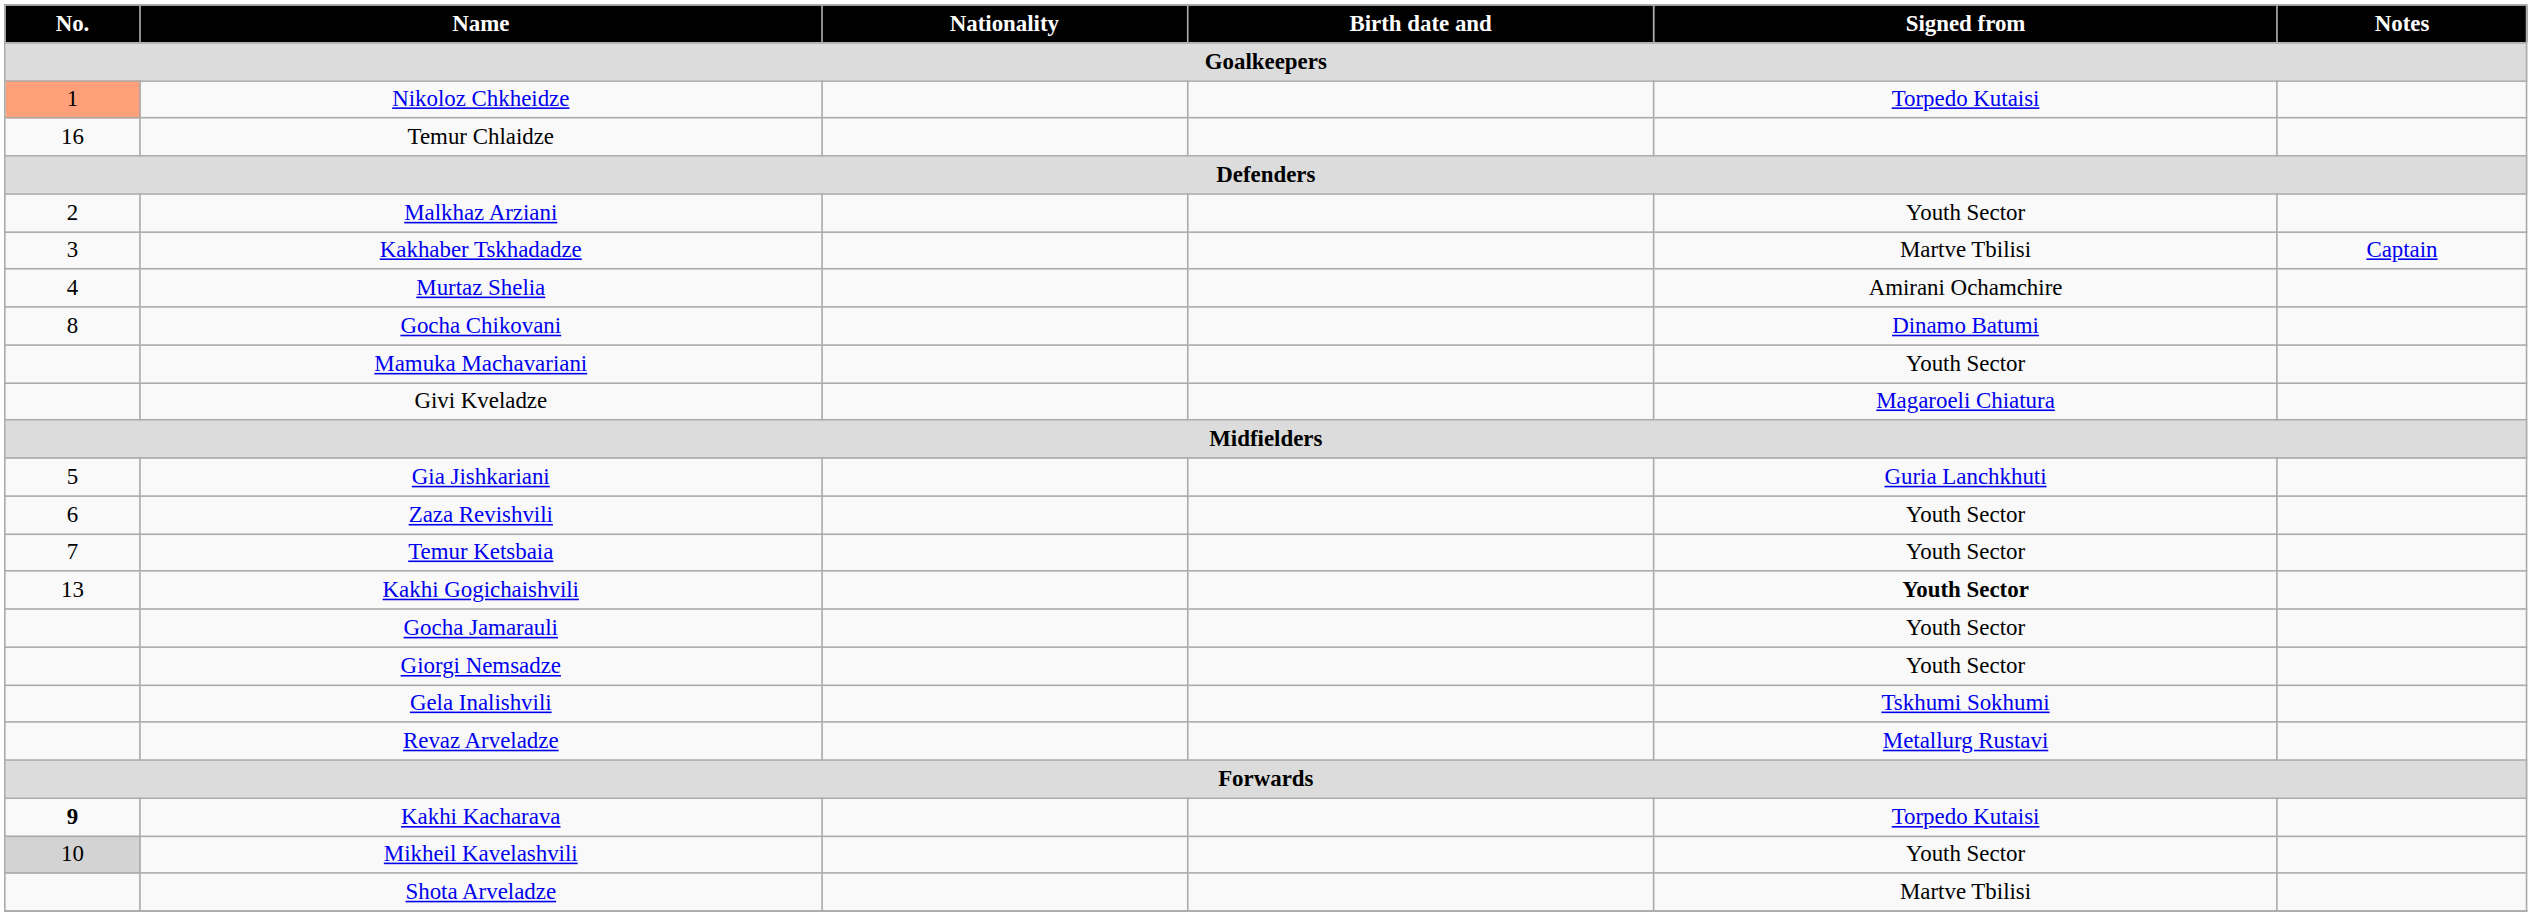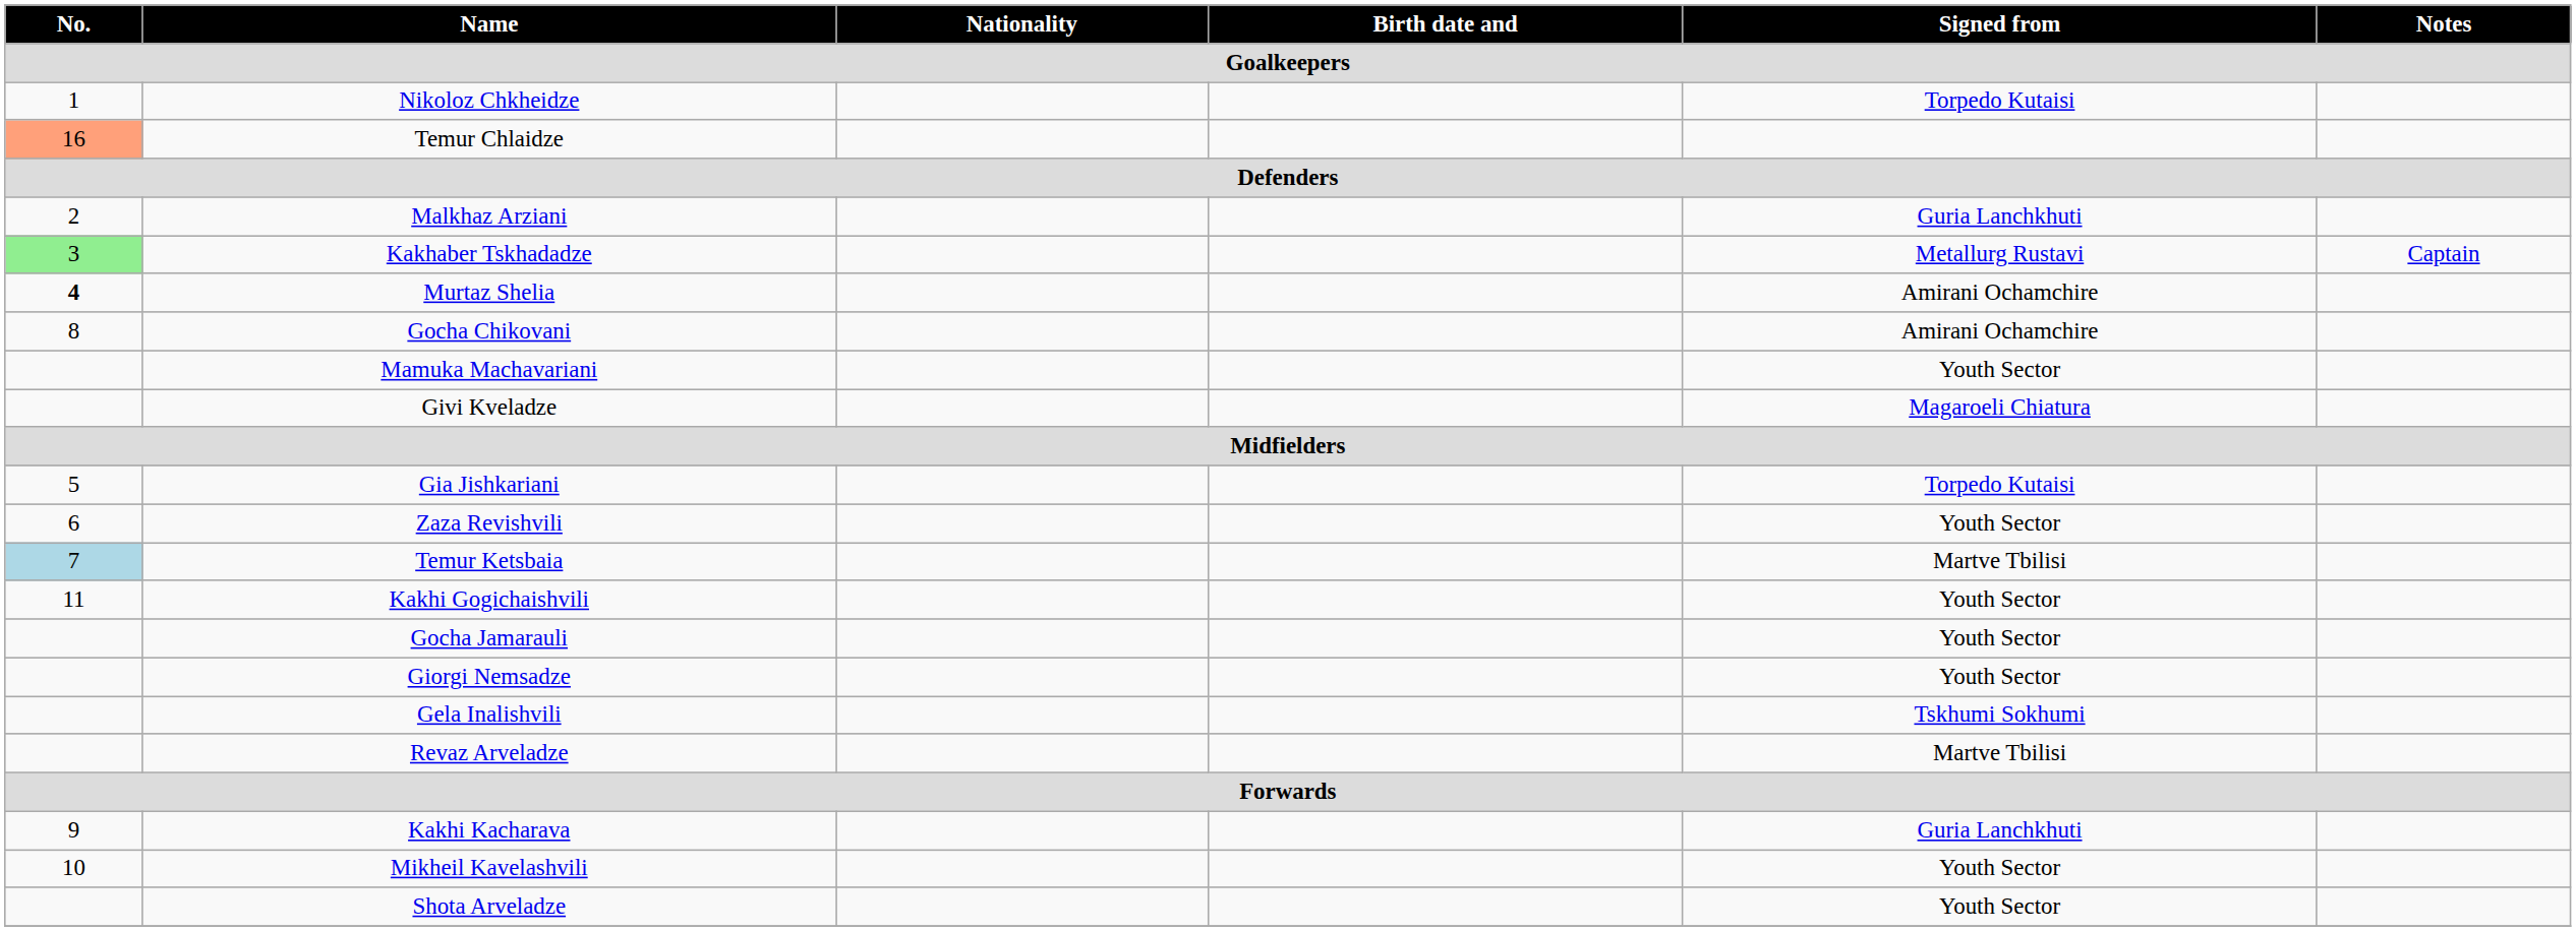 <table class="wikitable" style="text-align: center; font-size:90%" width=80%>
 <tr>
 <th style="background:#000; color:white;">No.</th>
 <th style="background:#000; color:white;">Name</th>
 <th style="background:#000; color:white;">Nationality</th>
 <th style="background:#000; color:white;">Birth date and </th>
 <th style="background:#000; color:white;">Signed from</th>
 <th style="background:#000; color:white;">Notes</th>
 </tr>
 <tr>
 <th colspan=8 style="background: #DCDCDC" align=right>Goalkeepers</th>
 </tr>
 <tr>
-<td style="background: lightsalmon;">1</td>
+<td>1</td>
 <td><a href='#'>Nikoloz Chkheidze</a></td>
 <td></td>
 <td></td>
 <td><a href='#'>Torpedo Kutaisi</a></td>
 <td></td>
 </tr>
 <tr>
-<td>16</td>
+<td style="background: lightsalmon;">16</td>
 <td>Temur Chlaidze</td>
 <td></td>
 <td></td>
 <td></td>
 <td></td>
 </tr>
 <tr>
 <th colspan=8 style="background: #DCDCDC" align=right>Defenders</th>
 </tr>
 <tr>
 <td>2</td>
 <td><a href='#'>Malkhaz Arziani</a></td>
 <td></td>
 <td></td>
-<td>Youth Sector</td>
+<td><a href='#'>Guria Lanchkhuti</a></td>
 <td></td>
 </tr>
 <tr>
-<td>3</td>
+<td style="background: lightgreen;">3</td>
 <td><a href='#'>Kakhaber Tskhadadze</a></td>
 <td></td>
 <td></td>
-<td>Martve Tbilisi</td>
+<td><a href='#'>Metallurg Rustavi</a></td>
 <td><a href='#'>Captain</a></td>
 </tr>
 <tr>
-<td>4</td>
+<td><strong>4</strong></td>
 <td><a href='#'>Murtaz Shelia</a></td>
 <td></td>
 <td></td>
 <td>Amirani Ochamchire</td>
 <td></td>
 </tr>
 <tr>
 <td>8</td>
 <td><a href='#'>Gocha Chikovani</a></td>
 <td></td>
 <td></td>
-<td><a href='#'>Dinamo Batumi</a></td>
+<td>Amirani Ochamchire</td>
 <td></td>
 </tr>
 <tr>
 <td></td>
 <td><a href='#'>Mamuka Machavariani</a></td>
 <td></td>
 <td></td>
 <td>Youth Sector</td>
 <td></td>
 </tr>
 <tr>
 <td></td>
 <td>Givi Kveladze</td>
 <td></td>
 <td></td>
 <td><a href='#'>Magaroeli Chiatura</a></td>
 <td></td>
 </tr>
 <tr>
 <th colspan=8 style="background: #DCDCDC" align=right>Midfielders</th>
 </tr>
 <tr>
 <td>5</td>
 <td><a href='#'>Gia Jishkariani</a></td>
 <td></td>
 <td></td>
-<td><a href='#'>Guria Lanchkhuti</a></td>
+<td><a href='#'>Torpedo Kutaisi</a></td>
 <td></td>
 </tr>
 <tr>
 <td>6</td>
 <td><a href='#'>Zaza Revishvili</a></td>
 <td></td>
 <td></td>
 <td>Youth Sector</td>
 <td></td>
 </tr>
 <tr>
-<td>7</td>
+<td style="background: lightblue;">7</td>
 <td><a href='#'>Temur Ketsbaia</a></td>
 <td></td>
 <td></td>
-<td>Youth Sector</td>
+<td>Martve Tbilisi</td>
 <td></td>
 </tr>
 <tr>
-<td>13</td>
+<td>11</td>
 <td><a href='#'>Kakhi Gogichaishvili</a></td>
 <td></td>
 <td></td>
-<td><strong>Youth Sector</strong></td>
+<td>Youth Sector</td>
 <td></td>
 </tr>
 <tr>
 <td></td>
 <td><a href='#'>Gocha Jamarauli</a></td>
 <td></td>
 <td></td>
 <td>Youth Sector</td>
 <td></td>
 </tr>
 <tr>
 <td></td>
 <td><a href='#'>Giorgi Nemsadze</a></td>
 <td></td>
 <td></td>
 <td>Youth Sector</td>
 <td></td>
 </tr>
 <tr>
 <td></td>
 <td><a href='#'>Gela Inalishvili</a></td>
 <td></td>
 <td></td>
 <td><a href='#'>Tskhumi Sokhumi</a></td>
 <td></td>
 </tr>
 <tr>
 <td></td>
 <td><a href='#'>Revaz Arveladze</a></td>
 <td></td>
 <td></td>
-<td><a href='#'>Metallurg Rustavi</a></td>
+<td>Martve Tbilisi</td>
 <td></td>
 </tr>
 <tr>
 <th colspan=8 style="background: #DCDCDC" align=right>Forwards</th>
 </tr>
 <tr>
-<td><strong>9</strong></td>
+<td>9</td>
 <td><a href='#'>Kakhi Kacharava</a></td>
 <td></td>
 <td></td>
-<td><a href='#'>Torpedo Kutaisi</a></td>
+<td><a href='#'>Guria Lanchkhuti</a></td>
 <td></td>
 </tr>
 <tr>
-<td style="background: lightgrey;">10</td>
+<td>10</td>
 <td><a href='#'>Mikheil Kavelashvili</a></td>
 <td></td>
 <td></td>
 <td>Youth Sector</td>
 <td></td>
 </tr>
 <tr>
 <td></td>
 <td><a href='#'>Shota Arveladze</a></td>
 <td></td>
 <td></td>
-<td>Martve Tbilisi</td>
+<td>Youth Sector</td>
 <td></td>
 </tr>
 <tr>
 </tr>
 </table>
